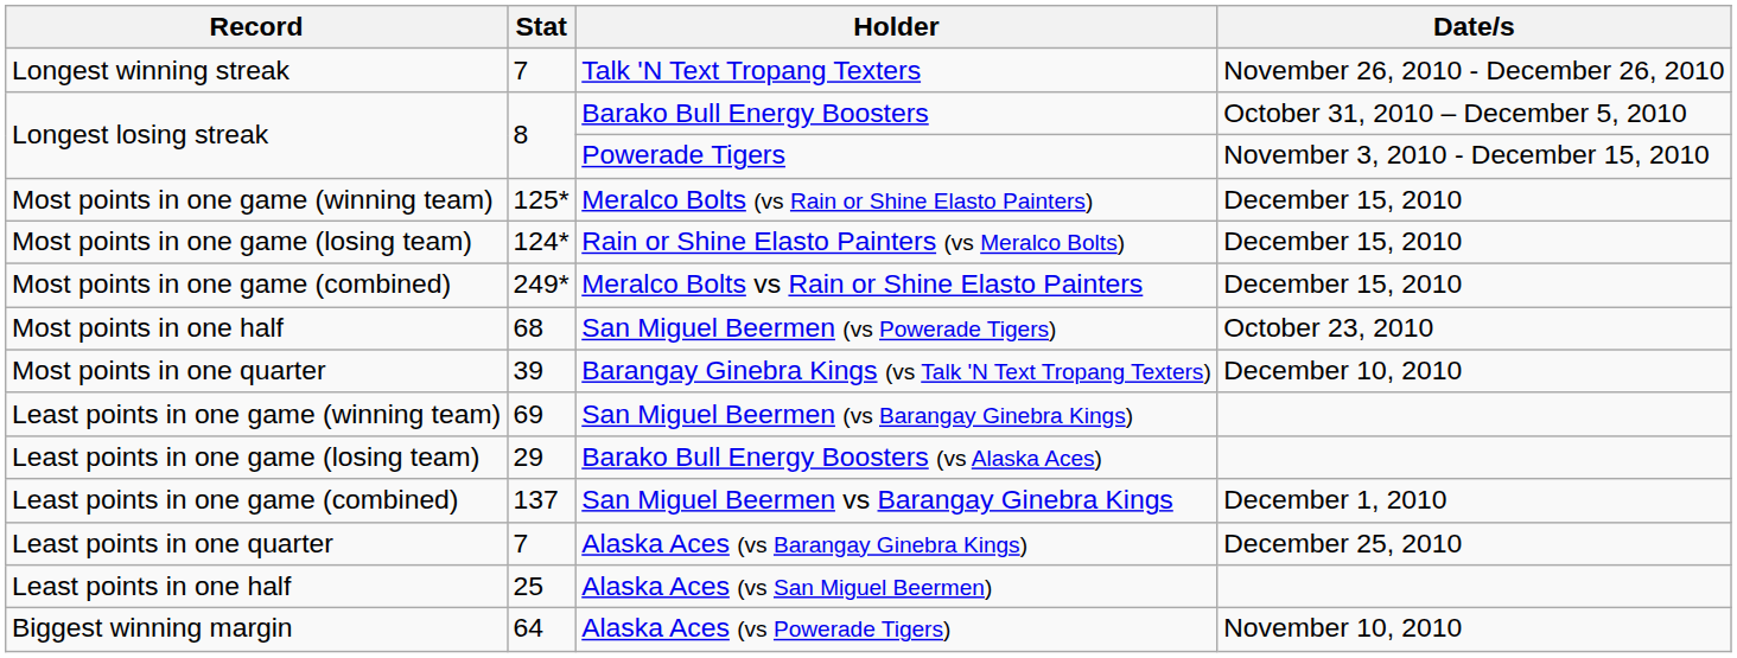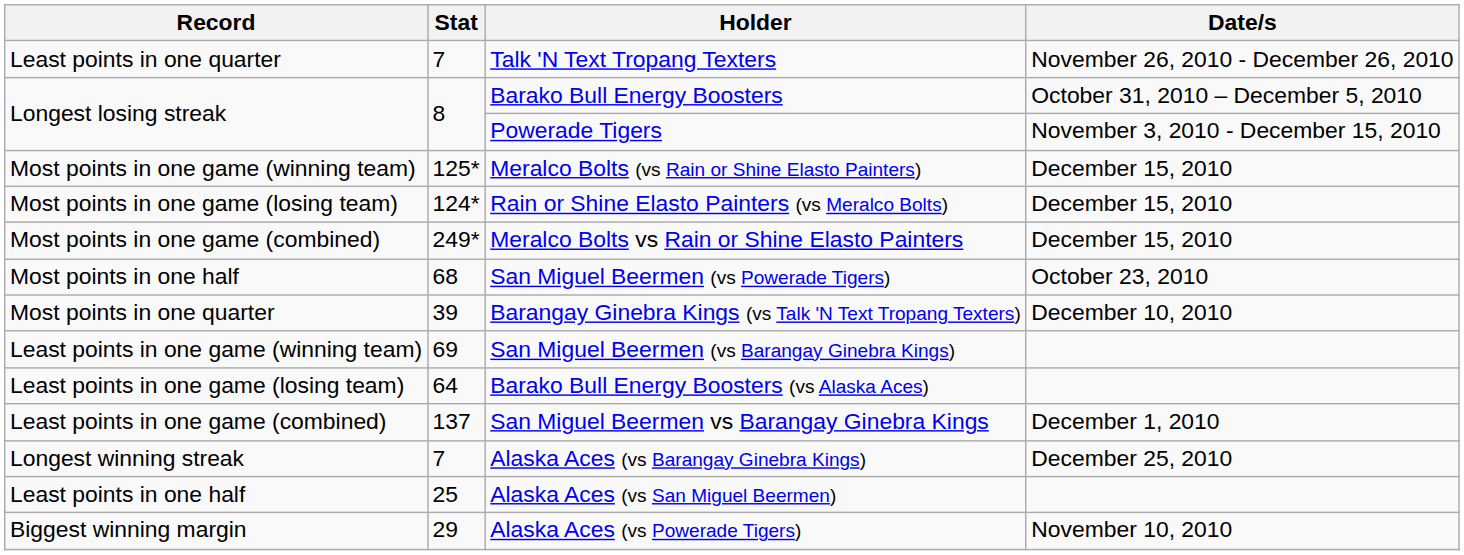 <table class=wikitable>
 <tr>
 <th>Record</th>
 <th>Stat</th>
 <th>Holder</th>
 <th>Date/s</th>
 </tr>
 <tr>
-<td>Longest winning streak</td>
+<td>Least points in one quarter</td>
 <td>7</td>
 <td><a href='#'>Talk 'N Text Tropang Texters</a></td>
 <td>November 26, 2010 - December 26, 2010</td>
 </tr>
 <tr>
 <td rowspan=2>Longest losing streak</td>
 <td rowspan=2>8</td>
 <td><a href='#'>Barako Bull Energy Boosters</a></td>
 <td>October 31, 2010 – December 5, 2010</td>
 </tr>
 <tr>
 <td><a href='#'>Powerade Tigers</a></td>
 <td>November 3, 2010 - December 15, 2010</td>
 </tr>
 <tr>
 <td>Most points in one game (winning team)</td>
 <td>125*</td>
 <td><a href='#'>Meralco Bolts</a> <small>(vs <a href='#'>Rain or Shine Elasto Painters</a>)</small></td>
 <td>December 15, 2010</td>
 </tr>
 <tr>
 <td>Most points in one game (losing team)</td>
 <td>124*</td>
 <td><a href='#'>Rain or Shine Elasto Painters</a> <small>(vs <a href='#'>Meralco Bolts</a>)</small></td>
 <td>December 15, 2010</td>
 </tr>
 <tr>
 <td>Most points in one game (combined)</td>
 <td>249*</td>
 <td><a href='#'>Meralco Bolts</a> vs <a href='#'>Rain or Shine Elasto Painters</a></td>
 <td>December 15, 2010</td>
 </tr>
 <tr>
 <td>Most points in one half</td>
 <td>68</td>
 <td><a href='#'>San Miguel Beermen</a> <small>(vs <a href='#'>Powerade Tigers</a>)</small></td>
 <td>October 23, 2010</td>
 </tr>
 <tr>
 <td>Most points in one quarter</td>
 <td>39</td>
 <td><a href='#'>Barangay Ginebra Kings</a> <small>(vs <a href='#'>Talk 'N Text Tropang Texters</a>)</small></td>
 <td>December 10, 2010</td>
 </tr>
 <tr>
 <td>Least points in one game (winning team)</td>
 <td>69</td>
 <td><a href='#'>San Miguel Beermen</a> <small>(vs <a href='#'>Barangay Ginebra Kings</a>)</small></td>
 <td></td>
 </tr>
 <tr>
 <td>Least points in one game (losing team)</td>
-<td>29</td>
+<td>64</td>
 <td><a href='#'>Barako Bull Energy Boosters</a> <small>(vs <a href='#'>Alaska Aces</a>)</small></td>
 <td></td>
 </tr>
 <tr>
 <td>Least points in one game (combined)</td>
 <td>137</td>
 <td><a href='#'>San Miguel Beermen</a> vs <a href='#'>Barangay Ginebra Kings</a></td>
 <td>December 1, 2010</td>
 </tr>
 <tr>
-<td>Least points in one quarter</td>
+<td>Longest winning streak</td>
 <td>7</td>
 <td><a href='#'>Alaska Aces</a> <small>(vs <a href='#'>Barangay Ginebra Kings</a>)</small></td>
 <td>December 25, 2010</td>
 </tr>
 <tr>
 <td>Least points in one half</td>
 <td>25</td>
 <td><a href='#'>Alaska Aces</a> <small>(vs <a href='#'>San Miguel Beermen</a>)</small></td>
 <td></td>
 </tr>
 <tr>
 <td>Biggest winning margin</td>
-<td>64</td>
+<td>29</td>
 <td><a href='#'>Alaska Aces</a> <small>(vs <a href='#'>Powerade Tigers</a>)</small></td>
 <td>November 10, 2010</td>
 </tr>
 </table>
